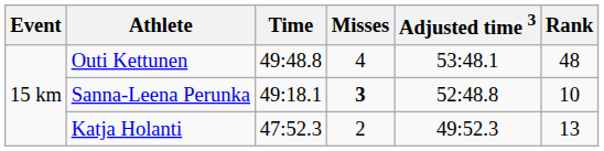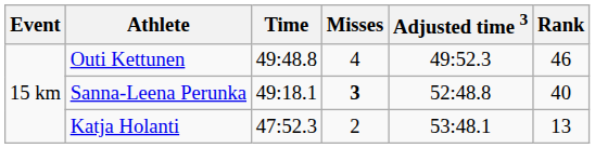 <table class="wikitable" style="font-size:90%">
 <tr>
 <th>Event</th>
 <th>Athlete</th>
 <th>Time</th>
 <th>Misses</th>
 <th>Adjusted time <sup>3</sup></th>
 <th>Rank</th>
 </tr>
 <tr>
 <td rowspan="3">15 km</td>
 <td><a href='#'>Outi Kettunen</a></td>
 <td align="center">49:48.8</td>
 <td align="center">4</td>
-<td align="center">53:48.1</td>
-<td align="center">48</td>
+<td align="center">49:52.3</td>
+<td align="center">46</td>
 </tr>
 <tr>
 <td><a href='#'>Sanna-Leena Perunka</a></td>
 <td align="center">49:18.1</td>
 <td align="center"><strong>3</strong></td>
 <td align="center">52:48.8</td>
-<td align="center">10</td>
+<td align="center">40</td>
 </tr>
 <tr>
 <td><a href='#'>Katja Holanti</a></td>
 <td align="center">47:52.3</td>
 <td align="center">2</td>
-<td align="center">49:52.3</td>
+<td align="center">53:48.1</td>
 <td align="center">13</td>
 </tr>
 </table>
